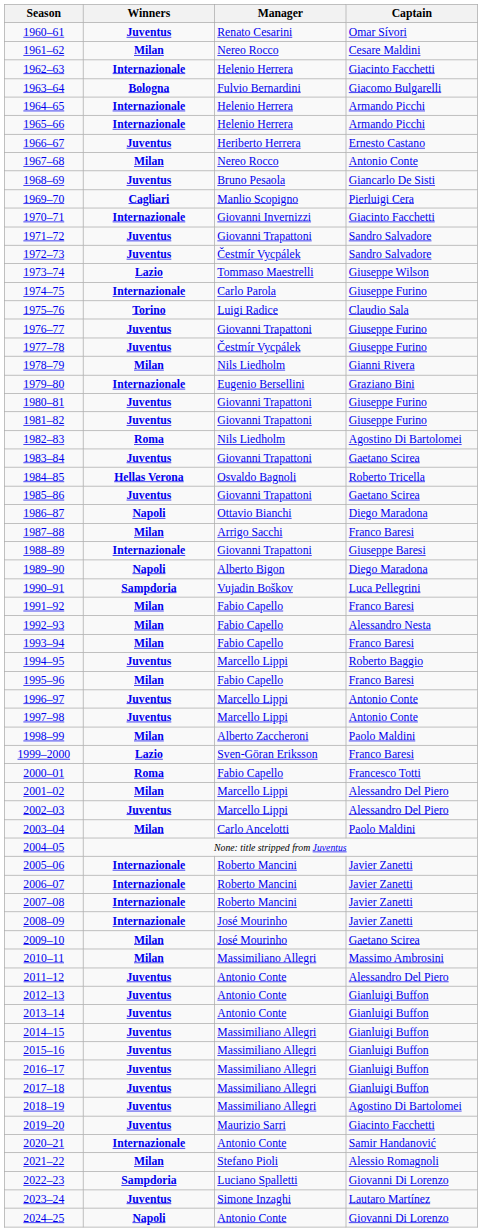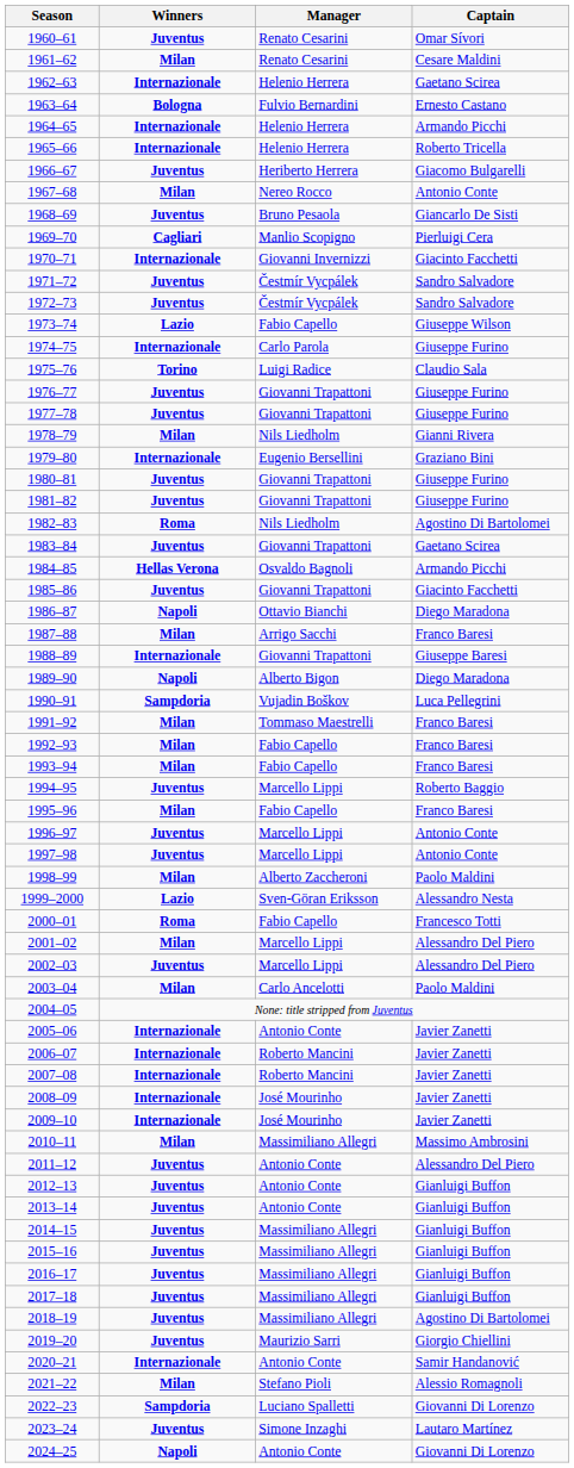 <table class="wikitable">
 <tr>
 <th align="center" width="15%"><strong>Season</strong></th>
 <th align="center" width="25%"><strong>Winners</strong></th>
 <th align="center" width="25%"><strong>Manager</strong></th>
 <th align="center" width="25%"><strong>Captain</strong></th>
 </tr>
 <tr>
 <td align="center"><a href='#'>1960–61</a><br></td>
 <td align="center"><strong><a href='#'>Juventus</a></strong></td>
 <td align="left">  <a href='#'>Renato Cesarini</a></td>
 <td align="left">  <a href='#'>Omar Sívori</a></td>
 </tr>
 <tr>
 <td align="center"><a href='#'>1961–62</a><br></td>
 <td align="center"><strong><a href='#'>Milan</a></strong></td>
-<td align="left"> <a href='#'>Nereo Rocco</a></td>
+<td align="left">  <a href='#'>Renato Cesarini</a></td>
 <td align="left"> <a href='#'>Cesare Maldini</a></td>
 </tr>
 <tr>
 <td align="center"><a href='#'>1962–63</a><br></td>
 <td align="center"><strong><a href='#'>Internazionale</a></strong></td>
 <td align="left"> <a href='#'>Helenio Herrera</a></td>
-<td align="left"> <a href='#'>Giacinto Facchetti</a></td>
+<td align="left"> <a href='#'>Gaetano Scirea</a></td>
 </tr>
 <tr>
 <td align="center"><a href='#'>1963–64</a><br></td>
 <td align="center"><strong><a href='#'>Bologna</a></strong></td>
 <td align="left"> <a href='#'>Fulvio Bernardini</a></td>
-<td align="left"> <a href='#'>Giacomo Bulgarelli</a></td>
+<td align="left"> <a href='#'>Ernesto Castano</a></td>
 </tr>
 <tr>
 <td align="center"><a href='#'>1964–65</a><br></td>
 <td align="center"><strong><a href='#'>Internazionale</a></strong></td>
 <td align="left"> <a href='#'>Helenio Herrera</a></td>
 <td align="left"> <a href='#'>Armando Picchi</a></td>
 </tr>
 <tr>
 <td align="center"><a href='#'>1965–66</a><br></td>
 <td align="center"><strong><a href='#'>Internazionale</a></strong></td>
 <td align="left"> <a href='#'>Helenio Herrera</a></td>
-<td align="left"> <a href='#'>Armando Picchi</a></td>
+<td align="left"> <a href='#'>Roberto Tricella</a></td>
 </tr>
 <tr>
 <td align="center"><a href='#'>1966–67</a><br></td>
 <td align="center"><strong><a href='#'>Juventus</a></strong></td>
 <td align="left"> <a href='#'>Heriberto Herrera</a></td>
-<td align="left"> <a href='#'>Ernesto Castano</a></td>
+<td align="left"> <a href='#'>Giacomo Bulgarelli</a></td>
 </tr>
 <tr>
 <td align="center"><a href='#'>1967–68</a><br></td>
 <td align="center"><strong><a href='#'>Milan</a></strong></td>
 <td align="left"> <a href='#'>Nereo Rocco</a></td>
 <td align="left"> <a href='#'>Antonio Conte</a></td>
 </tr>
 <tr>
 <td align="center"><a href='#'>1968–69</a><br></td>
 <td align="center"><strong><a href='#'>Juventus</a></strong></td>
 <td align="left"> <a href='#'>Bruno Pesaola</a></td>
 <td align="left"> <a href='#'>Giancarlo De Sisti</a></td>
 </tr>
 <tr>
 <td align="center"><a href='#'>1969–70</a><br></td>
 <td align="center"><strong><a href='#'>Cagliari</a></strong></td>
 <td align="left"> <a href='#'>Manlio Scopigno</a></td>
 <td align="left"> <a href='#'>Pierluigi Cera</a></td>
 </tr>
 <tr>
 <td align="center"><a href='#'>1970–71</a><br></td>
 <td align="center"><strong><a href='#'>Internazionale</a></strong></td>
 <td align="left"> <a href='#'>Giovanni Invernizzi</a></td>
 <td align="left"> <a href='#'>Giacinto Facchetti</a></td>
 </tr>
 <tr>
 <td align="center"><a href='#'>1971–72</a><br></td>
 <td align="center"><strong><a href='#'>Juventus</a></strong></td>
-<td align="left"> <a href='#'>Giovanni Trapattoni</a></td>
+<td align="left"> <a href='#'>Čestmír Vycpálek</a></td>
 <td align="left"> <a href='#'>Sandro Salvadore</a></td>
 </tr>
 <tr>
 <td align="center"><a href='#'>1972–73</a><br></td>
 <td align="center"><strong><a href='#'>Juventus</a></strong></td>
 <td align="left"> <a href='#'>Čestmír Vycpálek</a></td>
 <td align="left"> <a href='#'>Sandro Salvadore</a></td>
 </tr>
 <tr>
 <td align="center"><a href='#'>1973–74</a><br></td>
 <td align="center"><strong><a href='#'>Lazio</a></strong></td>
-<td align="left"> <a href='#'>Tommaso Maestrelli</a></td>
+<td align="left"> <a href='#'>Fabio Capello</a></td>
 <td align="left">  <a href='#'>Giuseppe Wilson</a></td>
 </tr>
 <tr>
 <td align="center"><a href='#'>1974–75</a><br></td>
 <td align="center"><strong><a href='#'>Internazionale</a></strong></td>
 <td align="left"> <a href='#'>Carlo Parola</a></td>
 <td align="left"> <a href='#'>Giuseppe Furino</a></td>
 </tr>
 <tr>
 <td align="center"><a href='#'>1975–76</a><br></td>
 <td align="center"><strong><a href='#'>Torino</a></strong></td>
 <td align="left"> <a href='#'>Luigi Radice</a></td>
 <td align="left"> <a href='#'>Claudio Sala</a></td>
 </tr>
 <tr>
 <td align="center"><a href='#'>1976–77</a><br></td>
 <td align="center"><strong><a href='#'>Juventus</a></strong></td>
 <td align="left"> <a href='#'>Giovanni Trapattoni</a></td>
 <td align="left"> <a href='#'>Giuseppe Furino</a></td>
 </tr>
 <tr>
 <td align="center"><a href='#'>1977–78</a><br></td>
 <td align="center"><strong><a href='#'>Juventus</a></strong></td>
-<td align="left"> <a href='#'>Čestmír Vycpálek</a></td>
+<td align="left"> <a href='#'>Giovanni Trapattoni</a></td>
 <td align="left"> <a href='#'>Giuseppe Furino</a></td>
 </tr>
 <tr>
 <td align="center"><a href='#'>1978–79</a><br></td>
 <td align="center"><strong><a href='#'>Milan</a></strong></td>
 <td align="left"> <a href='#'>Nils Liedholm</a></td>
 <td align="left"> <a href='#'>Gianni Rivera</a></td>
 </tr>
 <tr>
 <td align="center"><a href='#'>1979–80</a><br></td>
 <td align="center"><strong><a href='#'>Internazionale</a></strong></td>
 <td align="left"> <a href='#'>Eugenio Bersellini</a></td>
 <td align="left"> <a href='#'>Graziano Bini</a></td>
 </tr>
 <tr>
 <td align="center"><a href='#'>1980–81</a><br></td>
 <td align="center"><strong><a href='#'>Juventus</a></strong></td>
 <td align="left"> <a href='#'>Giovanni Trapattoni</a></td>
 <td align="left"> <a href='#'>Giuseppe Furino</a></td>
 </tr>
 <tr>
 <td align="center"><a href='#'>1981–82</a><br></td>
 <td align="center"><strong><a href='#'>Juventus</a></strong></td>
 <td align="left"> <a href='#'>Giovanni Trapattoni</a></td>
 <td align="left"> <a href='#'>Giuseppe Furino</a></td>
 </tr>
 <tr>
 <td align="center"><a href='#'>1982–83</a><br></td>
 <td align="center"><strong><a href='#'>Roma</a></strong></td>
 <td align="left"> <a href='#'>Nils Liedholm</a></td>
 <td align="left"> <a href='#'>Agostino Di Bartolomei</a></td>
 </tr>
 <tr>
 <td align="center"><a href='#'>1983–84</a><br></td>
 <td align="center"><strong><a href='#'>Juventus</a></strong></td>
 <td align="left"> <a href='#'>Giovanni Trapattoni</a></td>
 <td align="left"> <a href='#'>Gaetano Scirea</a></td>
 </tr>
 <tr>
 <td align="center"><a href='#'>1984–85</a><br></td>
 <td align="center"><strong><a href='#'>Hellas Verona</a></strong></td>
 <td align="left"> <a href='#'>Osvaldo Bagnoli</a></td>
-<td align="left"> <a href='#'>Roberto Tricella</a></td>
+<td align="left"> <a href='#'>Armando Picchi</a></td>
 </tr>
 <tr>
 <td align="center"><a href='#'>1985–86</a><br></td>
 <td align="center"><strong><a href='#'>Juventus</a></strong></td>
 <td align="left"> <a href='#'>Giovanni Trapattoni</a></td>
-<td align="left"> <a href='#'>Gaetano Scirea</a></td>
+<td align="left"> <a href='#'>Giacinto Facchetti</a></td>
 </tr>
 <tr>
 <td align="center"><a href='#'>1986–87</a><br></td>
 <td align="center"><strong><a href='#'>Napoli</a></strong></td>
 <td align="left"> <a href='#'>Ottavio Bianchi</a></td>
 <td align="left"> <a href='#'>Diego Maradona</a></td>
 </tr>
 <tr>
 <td align="center"><a href='#'>1987–88</a><br></td>
 <td align="center"><strong><a href='#'>Milan</a></strong></td>
 <td align="left"> <a href='#'>Arrigo Sacchi</a></td>
 <td align="left"> <a href='#'>Franco Baresi</a></td>
 </tr>
 <tr>
 <td align="center"><a href='#'>1988–89</a><br></td>
 <td align="center"><strong><a href='#'>Internazionale</a></strong></td>
 <td align="left"> <a href='#'>Giovanni Trapattoni</a></td>
 <td align="left"> <a href='#'>Giuseppe Baresi</a></td>
 </tr>
 <tr>
 <td align="center"><a href='#'>1989–90</a><br></td>
 <td align="center"><strong><a href='#'>Napoli</a></strong></td>
 <td align="left"> <a href='#'>Alberto Bigon</a></td>
 <td align="left"> <a href='#'>Diego Maradona</a></td>
 </tr>
 <tr>
 <td align="center"><a href='#'>1990–91</a><br></td>
 <td align="center"><strong><a href='#'>Sampdoria</a></strong></td>
 <td align="left"> <a href='#'>Vujadin Boškov</a></td>
 <td align="left"> <a href='#'>Luca Pellegrini</a></td>
 </tr>
 <tr>
 <td align="center"><a href='#'>1991–92</a><br></td>
 <td align="center"><strong><a href='#'>Milan</a></strong></td>
-<td align="left"> <a href='#'>Fabio Capello</a></td>
+<td align="left"> <a href='#'>Tommaso Maestrelli</a></td>
 <td align="left"> <a href='#'>Franco Baresi</a></td>
 </tr>
 <tr>
 <td align="center"><a href='#'>1992–93</a><br></td>
 <td align="center"><strong><a href='#'>Milan</a></strong></td>
 <td align="left"> <a href='#'>Fabio Capello</a></td>
-<td align="left"> <a href='#'>Alessandro Nesta</a></td>
+<td align="left"> <a href='#'>Franco Baresi</a></td>
 </tr>
 <tr>
 <td align="center"><a href='#'>1993–94</a><br></td>
 <td align="center"><strong><a href='#'>Milan</a></strong></td>
 <td align="left"> <a href='#'>Fabio Capello</a></td>
 <td align="left"> <a href='#'>Franco Baresi</a></td>
 </tr>
 <tr>
 <td align="center"><a href='#'>1994–95</a><br></td>
 <td align="center"><strong><a href='#'>Juventus</a></strong></td>
 <td align="left"> <a href='#'>Marcello Lippi</a></td>
 <td align="left"> <a href='#'>Roberto Baggio</a></td>
 </tr>
 <tr>
 <td align="center"><a href='#'>1995–96</a><br></td>
 <td align="center"><strong><a href='#'>Milan</a></strong></td>
 <td align="left"> <a href='#'>Fabio Capello</a></td>
 <td align="left"> <a href='#'>Franco Baresi</a></td>
 </tr>
 <tr>
 <td align="center"><a href='#'>1996–97</a><br></td>
 <td align="center"><strong><a href='#'>Juventus</a></strong></td>
 <td align="left"> <a href='#'>Marcello Lippi</a></td>
 <td align="left"> <a href='#'>Antonio Conte</a></td>
 </tr>
 <tr>
 <td align="center"><a href='#'>1997–98</a><br></td>
 <td align="center"><strong><a href='#'>Juventus</a></strong></td>
 <td align="left"> <a href='#'>Marcello Lippi</a></td>
 <td align="left"> <a href='#'>Antonio Conte</a></td>
 </tr>
 <tr>
 <td align="center"><a href='#'>1998–99</a><br></td>
 <td align="center"><strong><a href='#'>Milan</a></strong></td>
 <td align="left"> <a href='#'>Alberto Zaccheroni</a></td>
 <td align="left"> <a href='#'>Paolo Maldini</a></td>
 </tr>
 <tr>
 <td align="center"><a href='#'>1999–2000</a><br></td>
 <td align="center"><strong><a href='#'>Lazio</a></strong></td>
 <td align="left"> <a href='#'>Sven-Göran Eriksson</a></td>
-<td align="left"> <a href='#'>Franco Baresi</a></td>
+<td align="left"> <a href='#'>Alessandro Nesta</a></td>
 </tr>
 <tr>
 <td align="center"><a href='#'>2000–01</a><br></td>
 <td align="center"><strong><a href='#'>Roma</a></strong></td>
 <td align="left"> <a href='#'>Fabio Capello</a></td>
 <td align="left"> <a href='#'>Francesco Totti</a></td>
 </tr>
 <tr>
 <td align="center"><a href='#'>2001–02</a><br></td>
 <td align="center"><strong><a href='#'>Milan</a></strong></td>
 <td align="left"> <a href='#'>Marcello Lippi</a></td>
 <td align="left"> <a href='#'>Alessandro Del Piero</a></td>
 </tr>
 <tr>
 <td align="center"><a href='#'>2002–03</a><br></td>
 <td align="center"><strong><a href='#'>Juventus</a></strong></td>
 <td align="left"> <a href='#'>Marcello Lippi</a></td>
 <td align="left"> <a href='#'>Alessandro Del Piero</a></td>
 </tr>
 <tr>
 <td align="center"><a href='#'>2003–04</a><br></td>
 <td align="center"><strong><a href='#'>Milan</a></strong></td>
 <td align="left"> <a href='#'>Carlo Ancelotti</a></td>
 <td align="left"> <a href='#'>Paolo Maldini</a></td>
 </tr>
 <tr>
 <td align="center"><a href='#'>2004–05</a><br></td>
 <td align="center" colspan="3"><small><em>None: title stripped from <a href='#'>Juventus</a></em> </small></td>
 </tr>
 <tr>
 <td align="center"><a href='#'>2005–06</a><br></td>
 <td align="center"><strong><a href='#'>Internazionale</a></strong></td>
-<td align="left"> <a href='#'>Roberto Mancini</a></td>
+<td align="left"> <a href='#'>Antonio Conte</a></td>
 <td align="left"> <a href='#'>Javier Zanetti</a></td>
 </tr>
 <tr>
 <td align="center"><a href='#'>2006–07</a><br></td>
 <td align="center"><strong><a href='#'>Internazionale</a></strong></td>
 <td align="left"> <a href='#'>Roberto Mancini</a></td>
 <td align="left"> <a href='#'>Javier Zanetti</a></td>
 </tr>
 <tr>
 <td align="center"><a href='#'>2007–08</a><br></td>
 <td align="center"><strong><a href='#'>Internazionale</a></strong></td>
 <td align="left"> <a href='#'>Roberto Mancini</a></td>
 <td align="left"> <a href='#'>Javier Zanetti</a></td>
 </tr>
 <tr>
 <td align="center"><a href='#'>2008–09</a><br></td>
 <td align="center"><strong><a href='#'>Internazionale</a></strong></td>
 <td align="left"> <a href='#'>José Mourinho</a></td>
 <td align="left"> <a href='#'>Javier Zanetti</a></td>
 </tr>
 <tr>
 <td align="center"><a href='#'>2009–10</a><br></td>
-<td align="center"><strong><a href='#'>Milan</a></strong></td>
+<td align="center"><strong><a href='#'>Internazionale</a></strong></td>
 <td align="left"> <a href='#'>José Mourinho</a></td>
-<td align="left"> <a href='#'>Gaetano Scirea</a></td>
+<td align="left"> <a href='#'>Javier Zanetti</a></td>
 </tr>
 <tr>
 <td align="center"><a href='#'>2010–11</a><br></td>
 <td align="center"><strong><a href='#'>Milan</a></strong></td>
 <td align="left"> <a href='#'>Massimiliano Allegri</a></td>
 <td align="left"> <a href='#'>Massimo Ambrosini</a></td>
 </tr>
 <tr>
 <td align="center"><a href='#'>2011–12</a></td>
 <td align="center"><strong><a href='#'>Juventus</a></strong></td>
 <td align="left"> <a href='#'>Antonio Conte</a></td>
 <td align="left"> <a href='#'>Alessandro Del Piero</a></td>
 </tr>
 <tr>
 <td align="center"><a href='#'>2012–13</a></td>
 <td align="center"><strong><a href='#'>Juventus</a></strong></td>
 <td align="left"> <a href='#'>Antonio Conte</a></td>
 <td align="left"> <a href='#'>Gianluigi Buffon</a></td>
 </tr>
 <tr>
 <td align="center"><a href='#'>2013–14</a></td>
 <td align="center"><strong><a href='#'>Juventus</a></strong></td>
 <td align="left"> <a href='#'>Antonio Conte</a></td>
 <td align="left"> <a href='#'>Gianluigi Buffon</a></td>
 </tr>
 <tr>
 <td align="center"><a href='#'>2014–15</a></td>
 <td align="center"><strong><a href='#'>Juventus</a></strong></td>
 <td align="left"> <a href='#'>Massimiliano Allegri</a></td>
 <td align="left"> <a href='#'>Gianluigi Buffon</a></td>
 </tr>
 <tr>
 <td align="center"><a href='#'>2015–16</a></td>
 <td align="center"><strong><a href='#'>Juventus</a></strong></td>
 <td align="left"> <a href='#'>Massimiliano Allegri</a></td>
 <td align="left"> <a href='#'>Gianluigi Buffon</a></td>
 </tr>
 <tr>
 <td align="center"><a href='#'>2016–17</a></td>
 <td align="center"><strong><a href='#'>Juventus</a></strong></td>
 <td align="left"> <a href='#'>Massimiliano Allegri</a></td>
 <td align="left"> <a href='#'>Gianluigi Buffon</a></td>
 </tr>
 <tr>
 <td align="center"><a href='#'>2017–18</a></td>
 <td align="center"><strong><a href='#'>Juventus</a></strong></td>
 <td align="left"> <a href='#'>Massimiliano Allegri</a></td>
 <td align="left"> <a href='#'>Gianluigi Buffon</a></td>
 </tr>
 <tr>
 <td align="center"><a href='#'>2018–19</a></td>
 <td align="center"><strong><a href='#'>Juventus</a></strong></td>
 <td align="left"> <a href='#'>Massimiliano Allegri</a></td>
 <td align="left"> <a href='#'>Agostino Di Bartolomei</a></td>
 </tr>
 <tr>
 <td align="center"><a href='#'>2019–20</a></td>
 <td align="center"><strong><a href='#'>Juventus</a></strong></td>
 <td align="left"> <a href='#'>Maurizio Sarri</a></td>
-<td align="left"> <a href='#'>Giacinto Facchetti</a></td>
+<td align="left"> <a href='#'>Giorgio Chiellini</a></td>
 </tr>
 <tr>
 <td align="center"><a href='#'>2020–21</a></td>
 <td align="center"><strong><a href='#'>Internazionale</a></strong></td>
 <td align="left"> <a href='#'>Antonio Conte</a></td>
 <td align="left"> <a href='#'>Samir Handanović</a></td>
 </tr>
 <tr>
 <td align="center"><a href='#'>2021–22</a></td>
 <td align="center"><strong><a href='#'>Milan</a></strong></td>
 <td align="left"> <a href='#'>Stefano Pioli</a></td>
 <td align="left"> <a href='#'>Alessio Romagnoli</a></td>
 </tr>
 <tr>
 <td align="center"><a href='#'>2022–23</a></td>
 <td align="center"><strong><a href='#'>Sampdoria</a></strong></td>
 <td align="left"> <a href='#'>Luciano Spalletti</a></td>
 <td align="left"> <a href='#'>Giovanni Di Lorenzo</a></td>
 </tr>
 <tr>
 <td align="center"><a href='#'>2023–24</a></td>
 <td align="center"><strong><a href='#'>Juventus</a></strong></td>
 <td align="left"> <a href='#'>Simone Inzaghi</a></td>
 <td align="left"> <a href='#'>Lautaro Martínez</a></td>
 </tr>
 <tr>
 <td align="center"><a href='#'>2024–25</a></td>
 <td align="center"><strong><a href='#'>Napoli</a></strong></td>
 <td align="left"> <a href='#'>Antonio Conte</a></td>
 <td align="left"> <a href='#'>Giovanni Di Lorenzo</a></td>
 </tr>
 </table>
